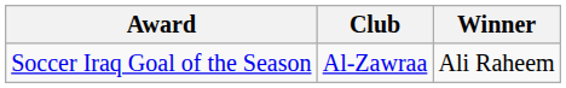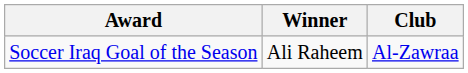 <table class="wikitable">
 <tr>
 <th>Award</th>
+<th>Winner</th>
 <th>Club</th>
-<th>Winner</th>
 </tr>
 <tr>
 <td><a href='#'>Soccer Iraq Goal of the Season</a></td>
+<td> Ali Raheem</td>
 <td><a href='#'>Al-Zawraa</a></td>
-<td> Ali Raheem</td>
 </tr>
 </table>
